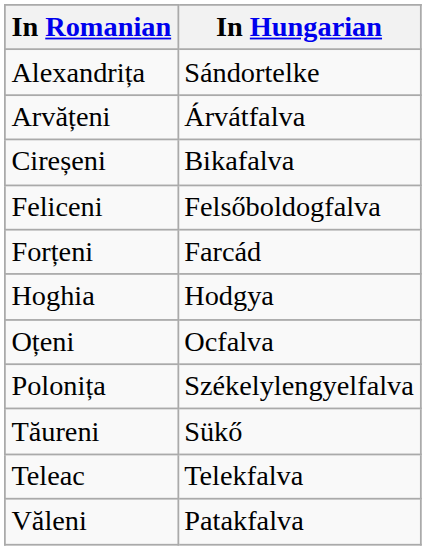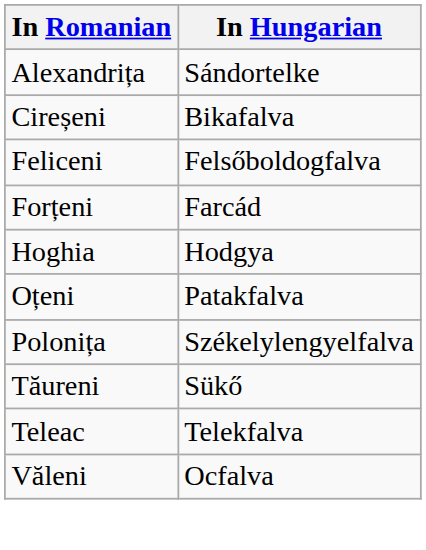 <table class="wikitable collapsible sortable">
 <tr>
 <th>In <a href='#'>Romanian</a></th>
 <th>In <a href='#'>Hungarian</a></th>
 </tr>
 <tr>
 <td>Alexandrița</td>
 <td>Sándortelke</td>
-</tr>
-<tr>
-<td>Arvățeni</td>
-<td>Árvátfalva</td>
 </tr>
 <tr>
 <td>Cireșeni</td>
 <td>Bikafalva</td>
 </tr>
 <tr>
 <td>Feliceni</td>
 <td>Felsőboldogfalva</td>
 </tr>
 <tr>
 <td>Forțeni</td>
 <td>Farcád</td>
 </tr>
 <tr>
 <td>Hoghia</td>
 <td>Hodgya</td>
 </tr>
 <tr>
 <td>Oțeni</td>
-<td>Ocfalva</td>
+<td>Patakfalva</td>
 </tr>
 <tr>
 <td>Polonița</td>
 <td>Székelylengyelfalva</td>
 </tr>
 <tr>
 <td>Tăureni</td>
 <td>Sükő</td>
 </tr>
 <tr>
 <td>Teleac</td>
 <td>Telekfalva</td>
 </tr>
 <tr>
 <td>Văleni</td>
-<td>Patakfalva</td>
+<td>Ocfalva</td>
 </tr>
 </table>
